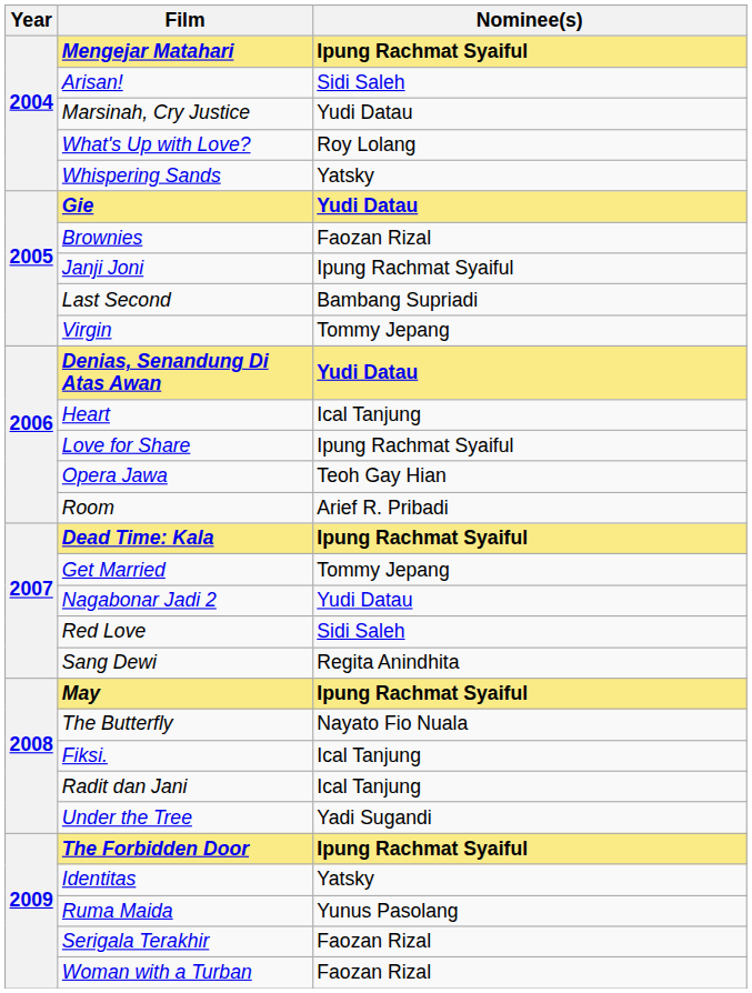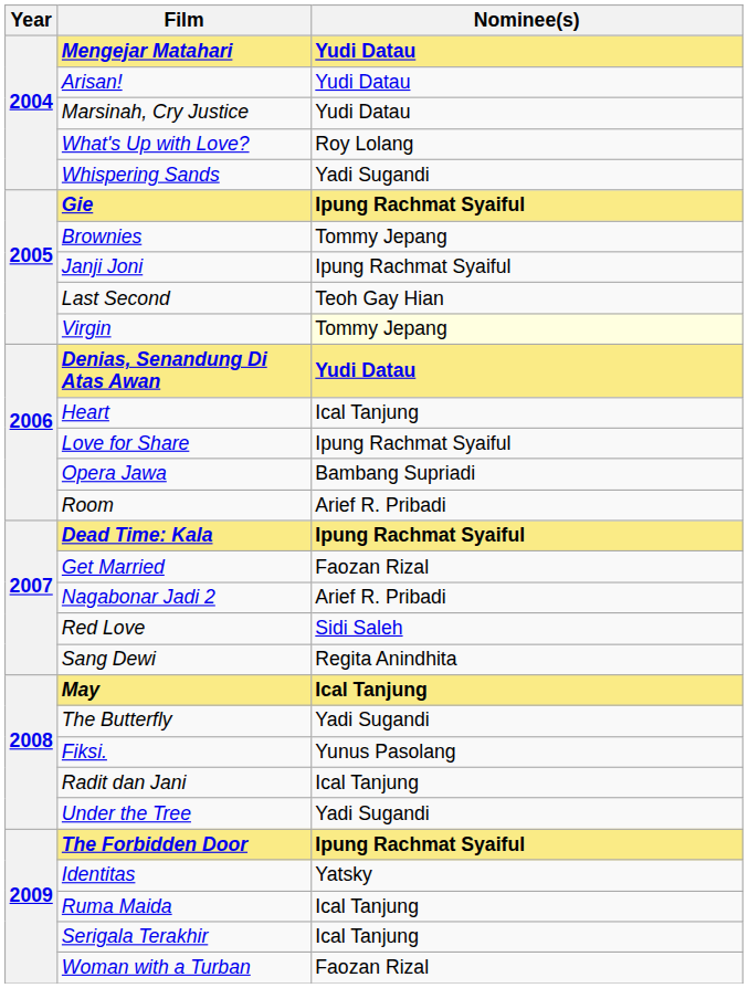 <table class="wikitable" rowspan=2 style="text-align: left;" border="2" cellpadding="4">
 <tr>
 <th scope="col" style="width:5%;">Year</th>
 <th scope="col" style="width:35%;">Film</th>
 <th scope="col" style="width:60%;">Nominee(s)</th>
 </tr>
 <tr>
 <th style="text-align:center;" rowspan="5"><a href='#'>2004</a><br><br></th>
 <td scope="row" style="background:#FAEB86;"><strong><em><a href='#'>Mengejar Matahari</a></em></strong></td>
-<td style="background:#FAEB86;"><strong>Ipung Rachmat Syaiful </strong></td>
+<td style="background:#FAEB86;"><strong><a href='#'>Yudi Datau</a> </strong></td>
 </tr>
 <tr>
 <td><em><a href='#'>Arisan!</a></em></td>
-<td><a href='#'>Sidi Saleh</a></td>
+<td><a href='#'>Yudi Datau</a></td>
 </tr>
 <tr>
 <td><em>Marsinah, Cry Justice</em></td>
 <td>Yudi Datau</td>
 </tr>
 <tr>
 <td><em><a href='#'>What's Up with Love?</a></em></td>
 <td>Roy Lolang</td>
 </tr>
 <tr>
 <td><em><a href='#'>Whispering Sands</a></em></td>
-<td>Yatsky</td>
+<td>Yadi Sugandi</td>
 </tr>
 <tr>
 <th style="text-align:center;" rowspan="5"><a href='#'>2005</a><br><br></th>
 <td scope="row" style="background:#FAEB86;"><strong><em><a href='#'>Gie</a></em></strong></td>
-<td style="background:#FAEB86;"><strong><a href='#'>Yudi Datau</a> </strong></td>
+<td style="background:#FAEB86;"><strong>Ipung Rachmat Syaiful </strong></td>
 </tr>
 <tr>
 <td><em><a href='#'>Brownies</a></em></td>
-<td>Faozan Rizal</td>
+<td>Tommy Jepang</td>
 </tr>
 <tr>
 <td><em><a href='#'>Janji Joni</a></em></td>
 <td>Ipung Rachmat Syaiful</td>
 </tr>
 <tr>
 <td><em>Last Second</em></td>
-<td>Bambang Supriadi</td>
+<td>Teoh Gay Hian</td>
 </tr>
 <tr>
 <td><em><a href='#'>Virgin</a></em></td>
-<td>Tommy Jepang</td>
+<td style="background: lightyellow;">Tommy Jepang</td>
 </tr>
 <tr>
 <th style="text-align:center;" rowspan="5"><a href='#'>2006</a><br><br></th>
 <td scope="row" style="background:#FAEB86;"><strong><em><a href='#'>Denias, Senandung Di Atas Awan</a></em></strong></td>
 <td style="background:#FAEB86;"><strong><a href='#'>Yudi Datau</a> </strong></td>
 </tr>
 <tr>
 <td><em><a href='#'>Heart</a></em></td>
 <td>Ical Tanjung</td>
 </tr>
 <tr>
 <td><em><a href='#'>Love for Share</a></em></td>
 <td>Ipung Rachmat Syaiful</td>
 </tr>
 <tr>
 <td><em><a href='#'>Opera Jawa</a></em></td>
-<td>Teoh Gay Hian</td>
+<td>Bambang Supriadi</td>
 </tr>
 <tr>
 <td><em>Room</em></td>
 <td>Arief R. Pribadi</td>
 </tr>
 <tr>
 <th style="text-align:center;" rowspan="5"><a href='#'>2007</a><br><br></th>
 <td scope="row" style="background:#FAEB86;"><strong><em><a href='#'>Dead Time: Kala</a></em></strong></td>
 <td style="background:#FAEB86;"><strong>Ipung Rachmat Syaiful </strong></td>
 </tr>
 <tr>
 <td><em><a href='#'>Get Married</a></em></td>
-<td>Tommy Jepang</td>
+<td>Faozan Rizal</td>
 </tr>
 <tr>
 <td><em><a href='#'>Nagabonar Jadi 2</a></em></td>
-<td><a href='#'>Yudi Datau</a></td>
+<td>Arief R. Pribadi</td>
 </tr>
 <tr>
 <td><em>Red Love</em></td>
 <td><a href='#'>Sidi Saleh</a></td>
 </tr>
 <tr>
 <td><em>Sang Dewi</em></td>
 <td>Regita Anindhita</td>
 </tr>
 <tr>
 <th style="text-align:center;" rowspan="5"><a href='#'>2008</a><br><br></th>
 <td scope="row" style="background:#FAEB86;"><strong><em>May</em></strong></td>
-<td style="background:#FAEB86;"><strong>Ipung Rachmat Syaiful </strong></td>
+<td style="background:#FAEB86;"><strong>Ical Tanjung </strong></td>
 </tr>
 <tr>
 <td><em>The Butterfly</em></td>
-<td>Nayato Fio Nuala</td>
+<td>Yadi Sugandi</td>
 </tr>
 <tr>
 <td><em><a href='#'>Fiksi.</a></em></td>
-<td>Ical Tanjung</td>
+<td>Yunus Pasolang</td>
 </tr>
 <tr>
 <td><em>Radit dan Jani</em></td>
 <td>Ical Tanjung</td>
 </tr>
 <tr>
 <td><em><a href='#'>Under the Tree</a></em></td>
 <td>Yadi Sugandi</td>
 </tr>
 <tr>
 <th style="text-align:center;" rowspan="5"><a href='#'>2009</a><br><br></th>
 <td scope="row" style="background:#FAEB86;"><strong><em><a href='#'>The Forbidden Door</a></em></strong></td>
 <td style="background:#FAEB86;"><strong>Ipung Rachmat Syaiful </strong></td>
 </tr>
 <tr>
 <td><em><a href='#'>Identitas</a></em></td>
 <td>Yatsky</td>
 </tr>
 <tr>
 <td><em><a href='#'>Ruma Maida</a></em></td>
-<td>Yunus Pasolang</td>
+<td>Ical Tanjung</td>
 </tr>
 <tr>
 <td><em><a href='#'>Serigala Terakhir</a></em></td>
-<td>Faozan Rizal</td>
+<td>Ical Tanjung</td>
 </tr>
 <tr>
 <td><em><a href='#'>Woman with a Turban</a></em></td>
 <td>Faozan Rizal</td>
 </tr>
 </table>
